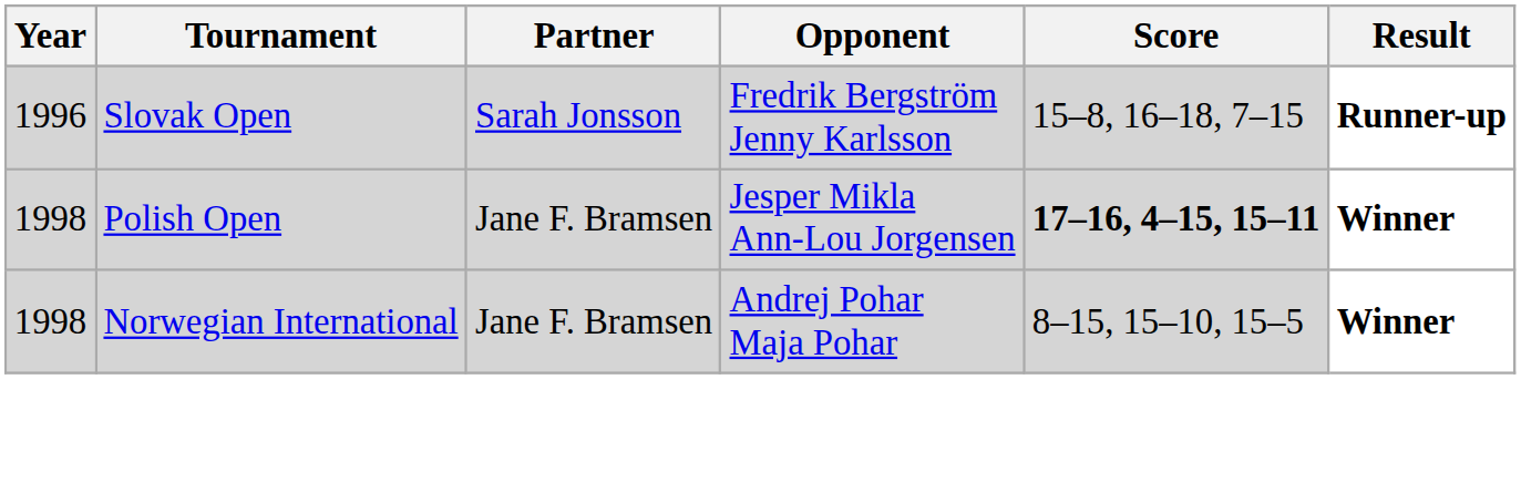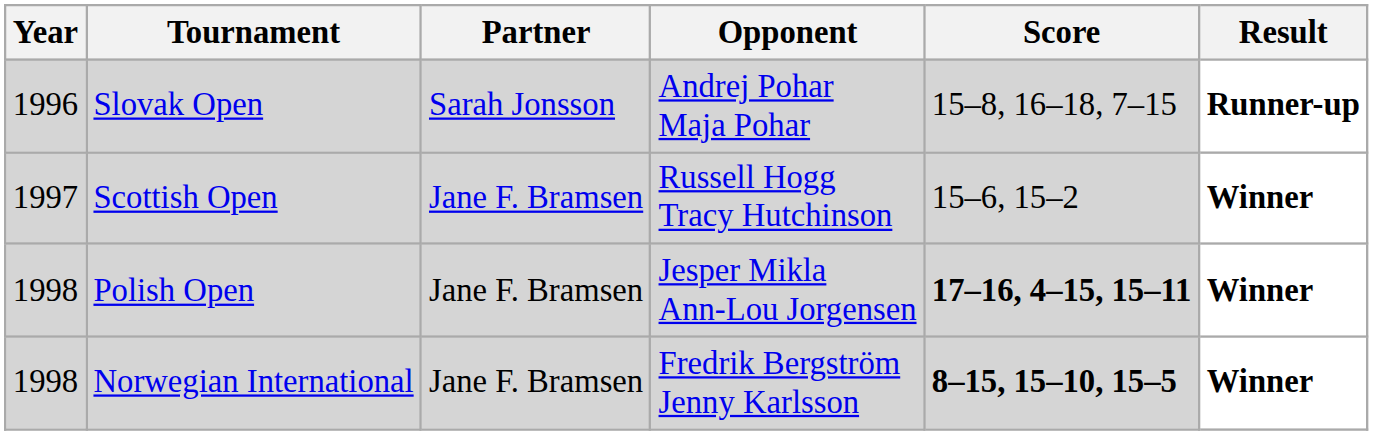 <table class="sortable wikitable" style="font-size: 90%;">
 <tr>
 <th>Year</th>
 <th>Tournament</th>
 <th>Partner</th>
 <th>Opponent</th>
 <th>Score</th>
 <th>Result</th>
 </tr>
 <tr style="background:#D5D5D5">
 <td align="center">1996</td>
 <td align="left"><a href='#'>Slovak Open</a></td>
 <td align="left"> <a href='#'>Sarah Jonsson</a></td>
-<td align="left"> <a href='#'>Fredrik Bergström</a><br> <a href='#'>Jenny Karlsson</a></td>
+<td align="left"> <a href='#'>Andrej Pohar</a><br> <a href='#'>Maja Pohar</a></td>
 <td align="left">15–8, 16–18, 7–15</td>
 <td style="text-align:left; background:white"> <strong>Runner-up</strong></td>
+</tr>
+<tr style="background:#D5D5D5">
+<td align="center">1997</td>
+<td align="left"><a href='#'>Scottish Open</a></td>
+<td align="left"> <a href='#'>Jane F. Bramsen</a></td>
+<td align="left"> <a href='#'>Russell Hogg</a><br> <a href='#'>Tracy Hutchinson</a></td>
+<td align="left">15–6, 15–2</td>
+<td style="text-align:left; background:white"> <strong>Winner</strong></td>
 </tr>
 <tr style="background:#D5D5D5">
 <td align="center">1998</td>
 <td align="left"><a href='#'>Polish Open</a></td>
 <td align="left"> Jane F. Bramsen</td>
 <td align="left"> <a href='#'>Jesper Mikla</a><br> <a href='#'>Ann-Lou Jorgensen</a></td>
 <td align="left"><strong>17–16, 4–15, 15–11</strong></td>
 <td style="text-align:left; background:white"> <strong>Winner</strong></td>
 </tr>
 <tr style="background:#D5D5D5">
 <td align="center">1998</td>
 <td align="left"><a href='#'>Norwegian International</a></td>
 <td align="left"> Jane F. Bramsen</td>
-<td align="left"> <a href='#'>Andrej Pohar</a><br> <a href='#'>Maja Pohar</a></td>
-<td align="left">8–15, 15–10, 15–5</td>
+<td align="left"> <a href='#'>Fredrik Bergström</a><br> <a href='#'>Jenny Karlsson</a></td>
+<td align="left"><strong>8–15, 15–10, 15–5</strong></td>
 <td style="text-align:left; background:white"> <strong>Winner</strong></td>
 </tr>
 </table>
